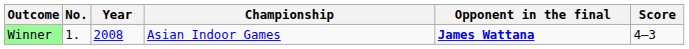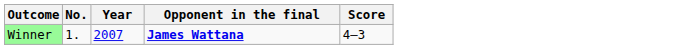 <table class="sortable wikitable">
 <tr>
 <th width="50">Outcome</th>
 <th width="20">No.</th>
 <th width="50">Year</th>
-<th width="300">Championship</th>
 <th width="200">Opponent in the final</th>
 <th width="50">Score</th>
 </tr>
 <tr>
 <td style="background:#98fb98;">Winner</td>
 <td>1.</td>
-<td><a href='#'>2008</a></td>
-<td><a href='#'>Asian Indoor Games</a></td>
+<td><a href='#'>2007</a></td>
 <td><strong> <a href='#'>James Wattana</a></strong></td>
 <td>4–3</td>
 </tr>
 </table>
